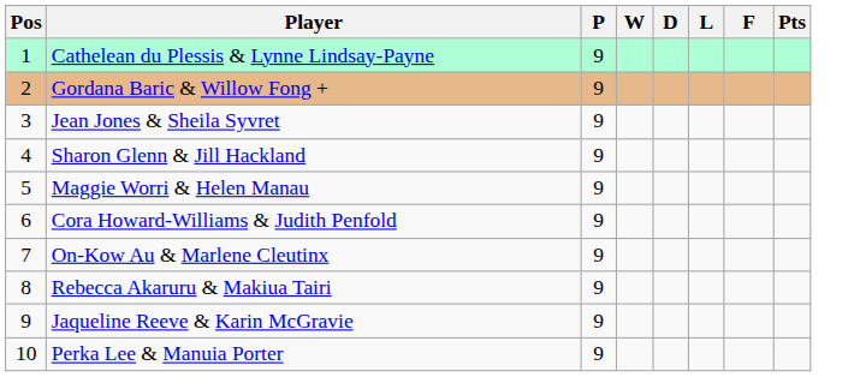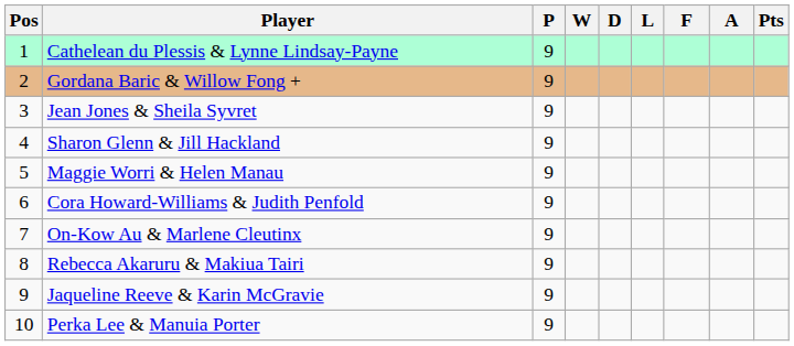 <table class="wikitable" style="font-size: 100%">
 <tr>
 <th width=20>Pos</th>
 <th width=400>Player</th>
 <th width=20>P</th>
 <th width=20>W</th>
 <th width=20>D</th>
 <th width=20>L</th>
 <th width=30>F</th>
+<th width=30>A</th>
 <th width=20>Pts</th>
 </tr>
 <tr align=center style="background: #ADFFD6;">
 <td>1</td>
 <td align="left"> <a href='#'>Cathelean du Plessis</a> & <a href='#'>Lynne Lindsay-Payne</a></td>
 <td>9</td>
+<td></td>
 <td></td>
 <td></td>
 <td></td>
 <td></td>
 <td></td>
 </tr>
 <tr align=center style="background: #E6B88A;">
 <td>2</td>
 <td align="left"> <a href='#'>Gordana Baric</a> & <a href='#'>Willow Fong</a> +</td>
 <td>9</td>
 <td></td>
 <td></td>
 <td></td>
 <td></td>
 <td></td>
+<td></td>
 </tr>
 <tr align=center>
 <td>3</td>
 <td align="left"> <a href='#'>Jean Jones</a> & <a href='#'>Sheila Syvret</a></td>
 <td>9</td>
+<td></td>
 <td></td>
 <td></td>
 <td></td>
 <td></td>
 <td></td>
 </tr>
 <tr align=center>
 <td>4</td>
 <td align="left"> <a href='#'>Sharon Glenn</a> & <a href='#'>Jill Hackland</a></td>
 <td>9</td>
 <td></td>
 <td></td>
 <td></td>
 <td></td>
 <td></td>
+<td></td>
 </tr>
 <tr align=center>
 <td>5</td>
 <td align="left"> <a href='#'>Maggie Worri</a> & <a href='#'>Helen Manau</a></td>
 <td>9</td>
+<td></td>
 <td></td>
 <td></td>
 <td></td>
 <td></td>
 <td></td>
 </tr>
 <tr align=center>
 <td>6</td>
 <td align="left"> <a href='#'>Cora Howard-Williams</a> & <a href='#'>Judith Penfold</a></td>
 <td>9</td>
 <td></td>
 <td></td>
 <td></td>
 <td></td>
 <td></td>
+<td></td>
 </tr>
 <tr align=center>
 <td>7</td>
 <td align="left"> <a href='#'>On-Kow Au</a> & <a href='#'>Marlene Cleutinx</a></td>
 <td>9</td>
+<td></td>
 <td></td>
 <td></td>
 <td></td>
 <td></td>
 <td></td>
 </tr>
 <tr align=center>
 <td>8</td>
 <td align="left"> <a href='#'>Rebecca Akaruru</a> & <a href='#'>Makiua Tairi</a></td>
 <td>9</td>
 <td></td>
 <td></td>
 <td></td>
 <td></td>
 <td></td>
+<td></td>
 </tr>
 <tr align=center>
 <td>9</td>
 <td align="left"> <a href='#'>Jaqueline Reeve</a> & <a href='#'>Karin McGravie</a></td>
 <td>9</td>
+<td></td>
 <td></td>
 <td></td>
 <td></td>
 <td></td>
 <td></td>
 </tr>
 <tr align=center>
 <td>10</td>
 <td align="left"> <a href='#'>Perka Lee</a> & <a href='#'>Manuia Porter</a></td>
 <td>9</td>
 <td></td>
 <td></td>
 <td></td>
 <td></td>
 <td></td>
+<td></td>
 </tr>
 </table>
